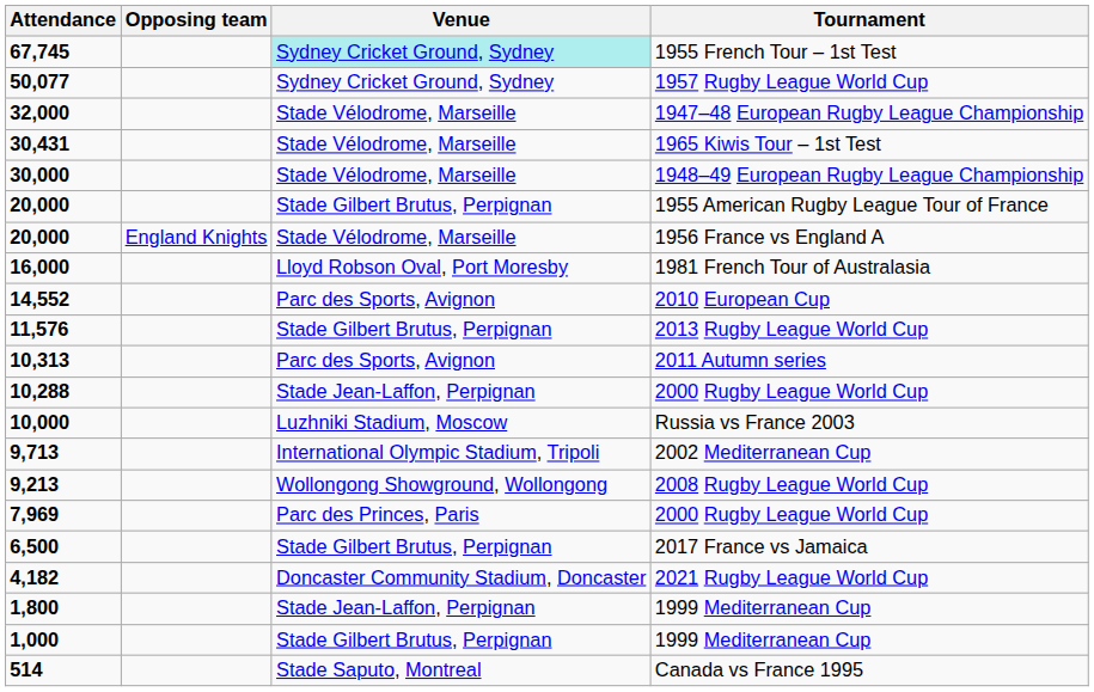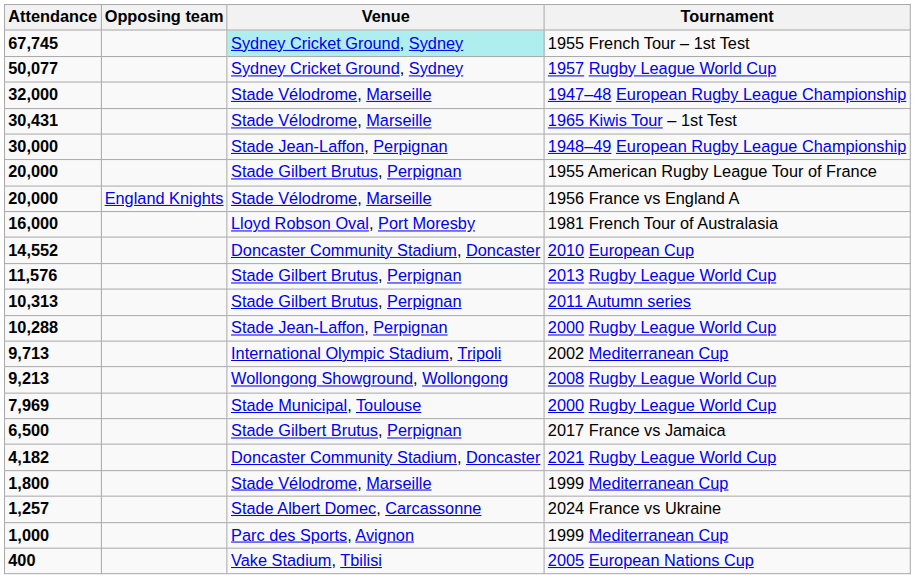 <table class="wikitable">
 <tr>
 <th>Attendance</th>
 <th>Opposing team</th>
 <th>Venue</th>
 <th>Tournament</th>
 </tr>
 <tr>
 <td><strong>67,745</strong></td>
 <td></td>
 <td style="background: paleturquoise;"><a href='#'>Sydney Cricket Ground</a>, <a href='#'>Sydney</a></td>
 <td>1955 French Tour – 1st Test</td>
 </tr>
 <tr>
 <td><strong>50,077</strong></td>
 <td></td>
 <td><a href='#'>Sydney Cricket Ground</a>, <a href='#'>Sydney</a></td>
 <td><a href='#'>1957</a> <a href='#'>Rugby League World Cup</a></td>
 </tr>
 <tr>
 <td><strong>32,000</strong></td>
 <td></td>
 <td><a href='#'>Stade Vélodrome</a>, <a href='#'>Marseille</a></td>
 <td><a href='#'>1947–48</a> <a href='#'>European Rugby League Championship</a></td>
 </tr>
 <tr>
 <td><strong>30,431</strong></td>
 <td></td>
 <td><a href='#'>Stade Vélodrome</a>, <a href='#'>Marseille</a></td>
 <td><a href='#'>1965 Kiwis Tour</a> – 1st Test</td>
 </tr>
 <tr>
 <td><strong>30,000</strong></td>
 <td></td>
-<td><a href='#'>Stade Vélodrome</a>, <a href='#'>Marseille</a></td>
+<td><a href='#'>Stade Jean-Laffon</a>, <a href='#'>Perpignan</a></td>
 <td><a href='#'>1948–49</a> <a href='#'>European Rugby League Championship</a></td>
 </tr>
 <tr>
 <td><strong>20,000</strong></td>
 <td></td>
 <td><a href='#'>Stade Gilbert Brutus</a>, <a href='#'>Perpignan</a></td>
 <td>1955 American Rugby League Tour of France</td>
 </tr>
 <tr>
 <td><strong>20,000</strong></td>
 <td> <a href='#'>England Knights</a></td>
 <td><a href='#'>Stade Vélodrome</a>, <a href='#'>Marseille</a></td>
 <td>1956 France vs England A</td>
 </tr>
 <tr>
 <td><strong>16,000</strong></td>
 <td></td>
 <td><a href='#'>Lloyd Robson Oval</a>, <a href='#'>Port Moresby</a></td>
 <td>1981 French Tour of Australasia</td>
 </tr>
 <tr>
 <td><strong>14,552</strong></td>
 <td></td>
-<td><a href='#'>Parc des Sports</a>, <a href='#'>Avignon</a></td>
+<td><a href='#'>Doncaster Community Stadium</a>, <a href='#'>Doncaster</a></td>
 <td><a href='#'>2010</a> <a href='#'>European Cup</a></td>
 </tr>
 <tr>
 <td><strong>11,576</strong></td>
 <td></td>
 <td><a href='#'>Stade Gilbert Brutus</a>, <a href='#'>Perpignan</a></td>
 <td><a href='#'>2013</a> <a href='#'>Rugby League World Cup</a></td>
 </tr>
 <tr>
 <td><strong>10,313</strong></td>
 <td></td>
-<td><a href='#'>Parc des Sports</a>, <a href='#'>Avignon</a></td>
+<td><a href='#'>Stade Gilbert Brutus</a>, <a href='#'>Perpignan</a></td>
 <td><a href='#'>2011 Autumn series</a></td>
 </tr>
 <tr>
 <td><strong>10,288</strong></td>
 <td></td>
 <td><a href='#'>Stade Jean-Laffon</a>, <a href='#'>Perpignan</a></td>
 <td><a href='#'>2000</a> <a href='#'>Rugby League World Cup</a></td>
-</tr>
-<tr>
-<td><strong>10,000</strong></td>
-<td></td>
-<td><a href='#'>Luzhniki Stadium</a>, <a href='#'>Moscow</a></td>
-<td>Russia vs France 2003</td>
 </tr>
 <tr>
 <td><strong>9,713</strong></td>
 <td></td>
 <td><a href='#'>International Olympic Stadium</a>, <a href='#'>Tripoli</a></td>
 <td>2002 <a href='#'>Mediterranean Cup</a></td>
 </tr>
 <tr>
 <td><strong>9,213</strong></td>
 <td></td>
 <td><a href='#'>Wollongong Showground</a>, <a href='#'>Wollongong</a></td>
 <td><a href='#'>2008</a> <a href='#'>Rugby League World Cup</a></td>
 </tr>
 <tr>
 <td><strong>7,969</strong></td>
 <td></td>
-<td><a href='#'>Parc des Princes</a>, <a href='#'>Paris</a></td>
+<td><a href='#'>Stade Municipal</a>, <a href='#'>Toulouse</a></td>
 <td><a href='#'>2000</a> <a href='#'>Rugby League World Cup</a></td>
 </tr>
 <tr>
 <td><strong>6,500</strong></td>
 <td></td>
 <td><a href='#'>Stade Gilbert Brutus</a>, <a href='#'>Perpignan</a></td>
 <td>2017 France vs Jamaica</td>
 </tr>
 <tr>
 <td><strong>4,182</strong></td>
 <td></td>
 <td><a href='#'>Doncaster Community Stadium</a>, <a href='#'>Doncaster</a></td>
 <td><a href='#'>2021</a> <a href='#'>Rugby League World Cup</a></td>
 </tr>
 <tr>
 <td><strong>1,800</strong></td>
 <td></td>
-<td><a href='#'>Stade Jean-Laffon</a>, <a href='#'>Perpignan</a></td>
+<td><a href='#'>Stade Vélodrome</a>, <a href='#'>Marseille</a></td>
 <td>1999 <a href='#'>Mediterranean Cup</a></td>
+</tr>
+<tr>
+<td><strong>1,257</strong></td>
+<td></td>
+<td><a href='#'>Stade Albert Domec</a>, <a href='#'>Carcassonne</a></td>
+<td>2024 France vs Ukraine</td>
 </tr>
 <tr>
 <td><strong>1,000</strong></td>
 <td></td>
-<td><a href='#'>Stade Gilbert Brutus</a>, <a href='#'>Perpignan</a></td>
+<td><a href='#'>Parc des Sports</a>, <a href='#'>Avignon</a></td>
 <td>1999 <a href='#'>Mediterranean Cup</a></td>
 </tr>
 <tr>
-<td><strong>514</strong></td>
+<td><strong>400</strong></td>
 <td></td>
-<td><a href='#'>Stade Saputo</a>, <a href='#'>Montreal</a></td>
-<td>Canada vs France 1995</td>
+<td><a href='#'>Vake Stadium</a>, <a href='#'>Tbilisi</a></td>
+<td><a href='#'>2005</a> <a href='#'>European Nations Cup</a></td>
 </tr>
 </table>
